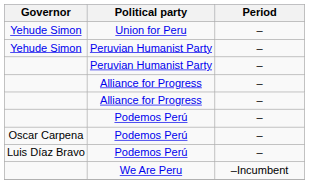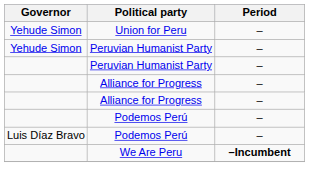 <table class=wikitable>
 <tr style="text-align:center; background:#e6e9ff;">
 <th>Governor</th>
 <th>Political party</th>
 <th width=30%>Period<br></th>
 </tr>
 <tr>
 <td align="center"><a href='#'>Yehude Simon</a></td>
 <td align="center"><a href='#'>Union for Peru</a></td>
 <td align="center">–<br></td>
 </tr>
 <tr>
 <td align="center"><a href='#'>Yehude Simon</a></td>
 <td align="center"><a href='#'>Peruvian Humanist Party</a></td>
 <td align="center">–<br></td>
 </tr>
 <tr>
 <td align="center"></td>
 <td align="center"><a href='#'>Peruvian Humanist Party</a></td>
 <td align="center">–<br></td>
 </tr>
 <tr>
 <td align="center"></td>
 <td align="center"><a href='#'>Alliance for Progress</a></td>
 <td align="center">–<br></td>
 </tr>
 <tr>
 <td align="center"></td>
 <td align="center"><a href='#'>Alliance for Progress</a></td>
 <td align="center">–<br></td>
 </tr>
 <tr>
 <td align="center"></td>
 <td align="center"><a href='#'>Podemos Perú</a></td>
 <td align="center">–<br></td>
 </tr>
 <tr>
-<td align="center">Oscar Carpena</td>
-<td align="center"><a href='#'>Podemos Perú</a></td>
-<td align="center">–<br></td>
-</tr>
-<tr>
 <td align="center">Luis Díaz Bravo</td>
 <td align="center"><a href='#'>Podemos Perú</a></td>
 <td align="center">–<br></td>
 </tr>
 <tr>
 <td align="center"></td>
 <td align="center"><a href='#'>We Are Peru</a></td>
-<td align="center">–Incumbent<br></td>
+<td align="center"><strong>–Incumbent<br></strong></td>
 </tr>
 <tr>
 </tr>
 </table>
